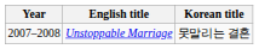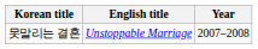 <table class="wikitable">
 <tr>
+<th>Korean title</th>
+<th>English title</th>
 <th>Year</th>
-<th>English title</th>
-<th>Korean title</th>
 </tr>
 <tr>
+<td>못말리는 결혼</td>
+<td><em><a href='#'>Unstoppable Marriage</a></em></td>
 <td>2007–2008</td>
-<td><em><a href='#'>Unstoppable Marriage</a></em></td>
-<td>못말리는 결혼</td>
 </tr>
 </table>
